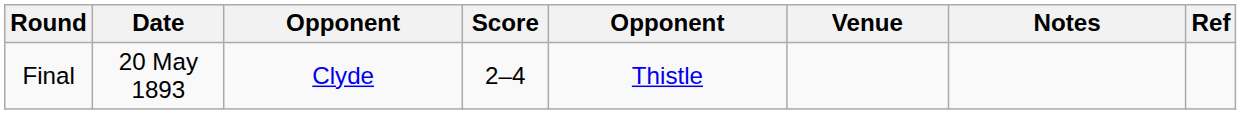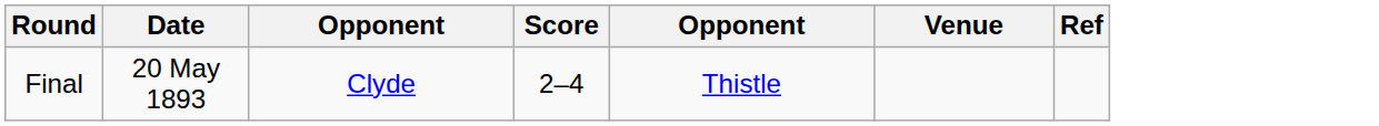 <table class="wikitable sortable" style="text-align: center;">
 <tr>
 <th width="50">Round</th>
 <th width="80">Date</th>
 <th width="150">Opponent</th>
 <th width="50">Score</th>
 <th width="150">Opponent</th>
 <th width="100">Venue</th>
-<th width="150">Notes</th>
 <th>Ref</th>
 </tr>
 <tr>
 <td>Final</td>
 <td>20 May 1893</td>
 <td><a href='#'>Clyde</a></td>
 <td>2–4</td>
 <td><a href='#'>Thistle</a></td>
 <td></td>
 <td></td>
-<td></td>
 </tr>
 </table>
